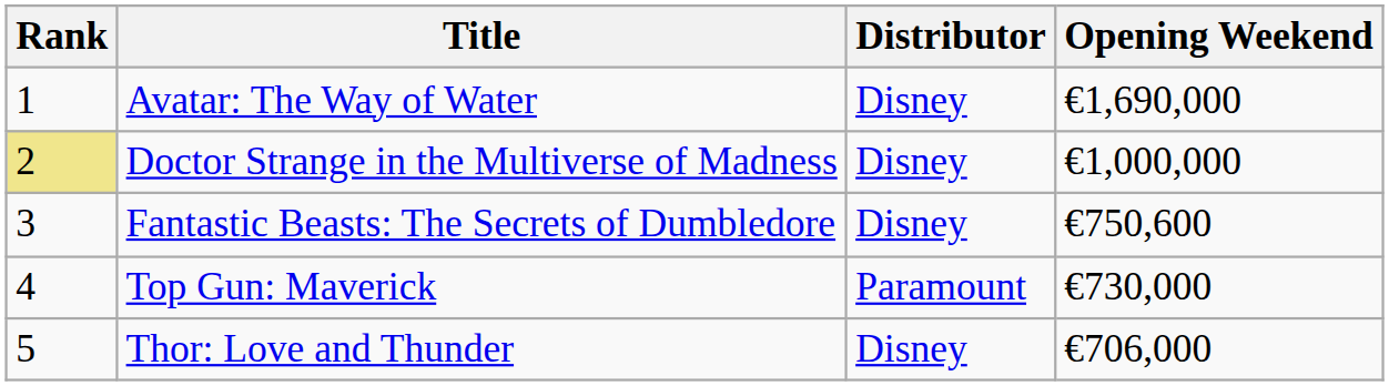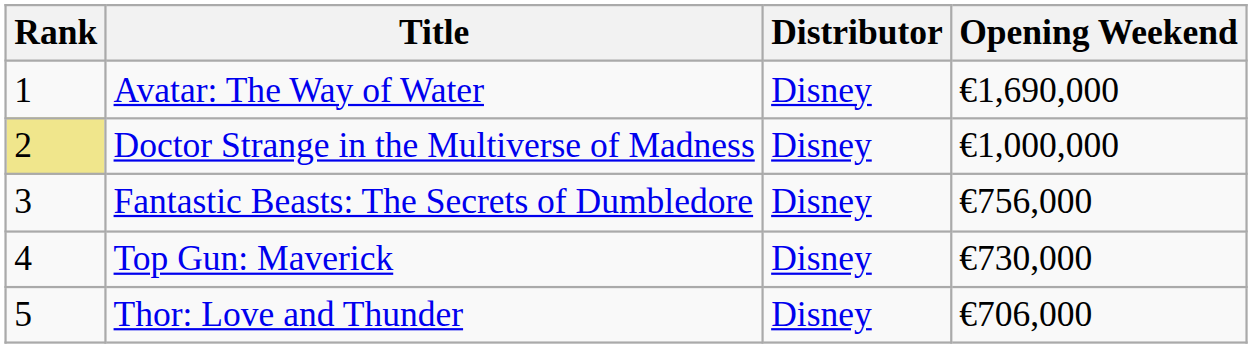 <table class="wikitable sortable" style="margin:auto; margin:auto;">
 <tr>
 <th>Rank</th>
 <th>Title</th>
 <th>Distributor</th>
 <th>Opening Weekend</th>
 </tr>
 <tr>
 <td>1</td>
 <td><a href='#'>Avatar: The Way of Water</a></td>
 <td><a href='#'>Disney</a></td>
 <td>€1,690,000</td>
 </tr>
 <tr>
 <td style="background: khaki;">2</td>
 <td><a href='#'>Doctor Strange in the Multiverse of Madness</a></td>
 <td><a href='#'>Disney</a></td>
 <td>€1,000,000</td>
 </tr>
 <tr>
 <td>3</td>
 <td><a href='#'>Fantastic Beasts: The Secrets of Dumbledore</a></td>
 <td><a href='#'>Disney</a></td>
-<td>€750,600</td>
+<td>€756,000</td>
 </tr>
 <tr>
 <td>4</td>
 <td><a href='#'>Top Gun: Maverick</a></td>
-<td><a href='#'>Paramount</a></td>
+<td><a href='#'>Disney</a></td>
 <td>€730,000</td>
 </tr>
 <tr>
 <td>5</td>
 <td><a href='#'>Thor: Love and Thunder</a></td>
 <td><a href='#'>Disney</a></td>
 <td>€706,000</td>
 </tr>
 </table>
